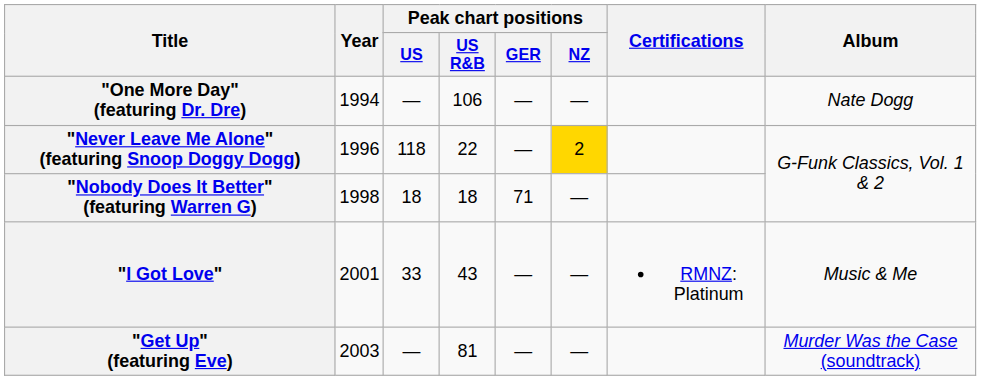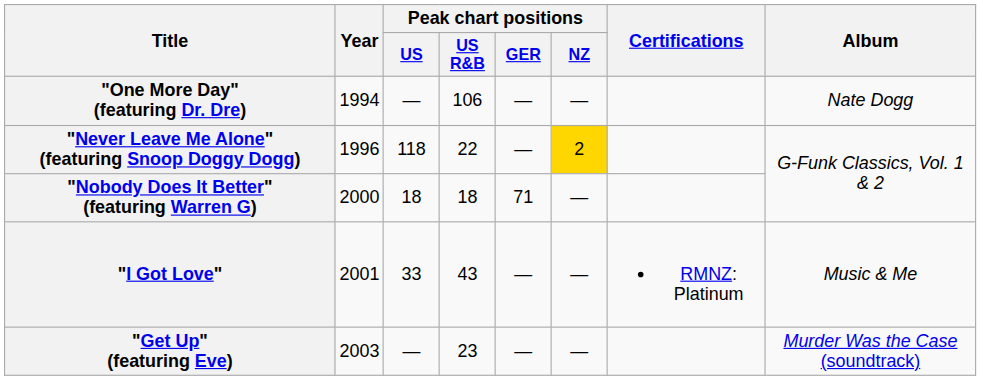 <table class="wikitable plainrowheaders" style="text-align:center;">
 <tr>
 <th scope="col" rowspan="2" style="width:18em;">Title</th>
 <th scope="col" rowspan="2">Year</th>
 <th scope="col" colspan="4">Peak chart positions</th>
 <th scope="col" rowspan="2"><a href='#'>Certifications</a></th>
 <th scope="col" rowspan="2">Album</th>
 </tr>
 <tr>
 <th scope="col" style="width:3em;font-size:90%;"><a href='#'>US</a><br></th>
 <th scope="col" style="width:3em;font-size:90%;"><a href='#'>US<br>R&B</a><br></th>
 <th scope="col" style="width:3em;font-size:90%;"><a href='#'>GER</a><br></th>
 <th scope="col" style="width:3em;font-size:90%;"><a href='#'>NZ</a><br></th>
 </tr>
 <tr>
 <th scope="row">"One More Day"<br><span>(featuring <a href='#'>Dr. Dre</a>)</span></th>
 <td>1994</td>
 <td>—</td>
 <td>106</td>
 <td>—</td>
 <td>—</td>
 <td></td>
 <td><em>Nate Dogg</em></td>
 </tr>
 <tr>
 <th scope="row">"<a href='#'>Never Leave Me Alone</a>"<br><span>(featuring <a href='#'>Snoop Doggy Dogg</a>)</span></th>
 <td>1996</td>
 <td>118</td>
 <td>22</td>
 <td>—</td>
 <td style="background: gold;">2</td>
 <td></td>
 <td rowspan="2"><em>G-Funk Classics, Vol. 1 & 2</em></td>
 </tr>
 <tr>
 <th scope="row">"<a href='#'>Nobody Does It Better</a>"<br><span>(featuring <a href='#'>Warren G</a>)</span></th>
-<td>1998</td>
+<td>2000</td>
 <td>18</td>
 <td>18</td>
 <td>71</td>
 <td>—</td>
 <td></td>
 </tr>
 <tr>
 <th scope="row">"<a href='#'>I Got Love</a>"</th>
 <td>2001</td>
 <td>33</td>
 <td>43</td>
 <td>—</td>
 <td>—</td>
 <td><br><ul><li><a href='#'>RMNZ</a>: Platinum</li></ul></td>
 <td><em>Music & Me</em></td>
 </tr>
 <tr>
 <th scope="row">"<a href='#'>Get Up</a>"<br><span>(featuring <a href='#'>Eve</a>)</span></th>
 <td>2003</td>
 <td>—</td>
-<td>81</td>
+<td>23</td>
 <td>—</td>
 <td>—</td>
 <td></td>
 <td><a href='#'><em>Murder Was the Case</em> (soundtrack)</a></td>
 </tr>
 </table>
